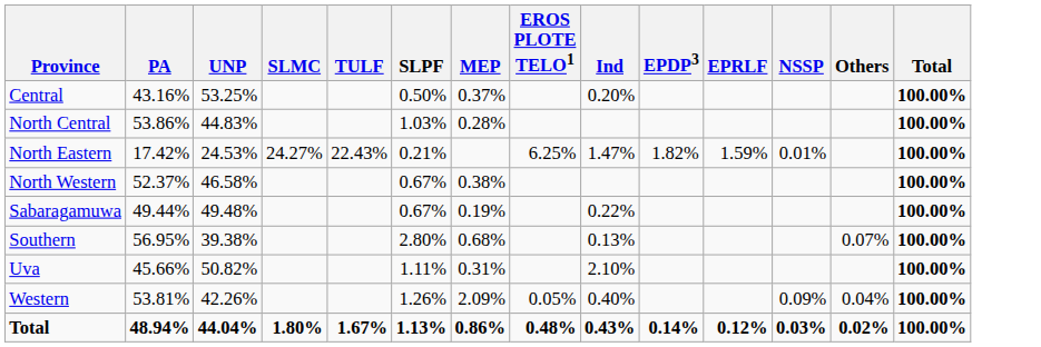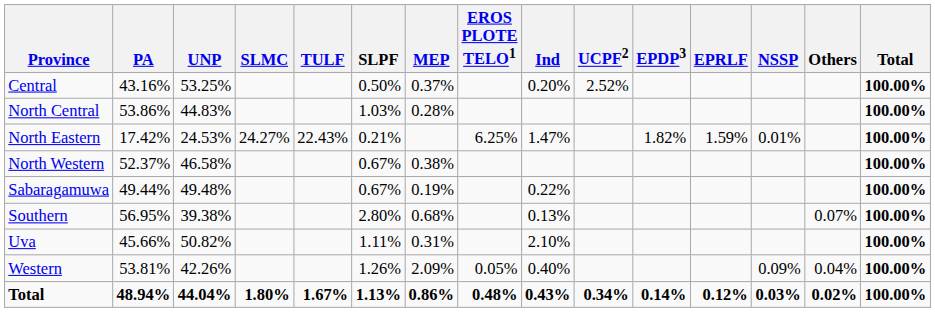 <table class="wikitable sortable" border="1" style="text-align:right;">
 <tr valign=bottom>
 <th><a href='#'>Province</a><br></th>
 <th><a href='#'>PA</a><br></th>
 <th><a href='#'>UNP</a><br></th>
 <th><a href='#'>SLMC</a><br></th>
 <th><a href='#'>TULF</a><br></th>
 <th>SLPF<br></th>
 <th><a href='#'>MEP</a><br></th>
 <th><a href='#'>EROS</a><br><a href='#'>PLOTE</a><br><a href='#'>TELO</a><sup>1</sup><br></th>
 <th><a href='#'>Ind</a><br></th>
+<th><a href='#'>UCPF</a><sup>2</sup><br></th>
 <th><a href='#'>EPDP</a><sup>3</sup><br></th>
 <th><a href='#'>EPRLF</a><br></th>
 <th><a href='#'>NSSP</a><br></th>
 <th>Others<br></th>
 <th>Total<br></th>
 </tr>
 <tr>
 <td align=left><a href='#'>Central</a></td>
 <td>43.16%</td>
 <td>53.25%</td>
 <td></td>
 <td></td>
 <td>0.50%</td>
 <td>0.37%</td>
 <td></td>
 <td>0.20%</td>
+<td>2.52%</td>
 <td></td>
 <td></td>
 <td></td>
 <td></td>
 <td><strong>100.00%</strong></td>
 </tr>
 <tr>
 <td align=left><a href='#'>North Central</a></td>
 <td>53.86%</td>
 <td>44.83%</td>
 <td></td>
 <td></td>
 <td>1.03%</td>
 <td>0.28%</td>
 <td></td>
 <td></td>
 <td></td>
 <td></td>
 <td></td>
 <td></td>
+<td></td>
 <td><strong>100.00%</strong></td>
 </tr>
 <tr>
 <td align=left><a href='#'>North Eastern</a></td>
 <td>17.42%</td>
 <td>24.53%</td>
 <td>24.27%</td>
 <td>22.43%</td>
 <td>0.21%</td>
 <td></td>
 <td>6.25%</td>
 <td>1.47%</td>
+<td></td>
 <td>1.82%</td>
 <td>1.59%</td>
 <td>0.01%</td>
 <td></td>
 <td><strong>100.00%</strong></td>
 </tr>
 <tr>
 <td align=left><a href='#'>North Western</a></td>
 <td>52.37%</td>
 <td>46.58%</td>
 <td></td>
 <td></td>
 <td>0.67%</td>
 <td>0.38%</td>
+<td></td>
 <td></td>
 <td></td>
 <td></td>
 <td></td>
 <td></td>
 <td></td>
 <td><strong>100.00%</strong></td>
 </tr>
 <tr>
 <td align=left><a href='#'>Sabaragamuwa</a></td>
 <td>49.44%</td>
 <td>49.48%</td>
 <td></td>
 <td></td>
 <td>0.67%</td>
 <td>0.19%</td>
 <td></td>
 <td>0.22%</td>
 <td></td>
 <td></td>
 <td></td>
 <td></td>
+<td></td>
 <td><strong>100.00%</strong></td>
 </tr>
 <tr>
 <td align=left><a href='#'>Southern</a></td>
 <td>56.95%</td>
 <td>39.38%</td>
 <td></td>
 <td></td>
 <td>2.80%</td>
 <td>0.68%</td>
 <td></td>
 <td>0.13%</td>
+<td></td>
 <td></td>
 <td></td>
 <td></td>
 <td>0.07%</td>
 <td><strong>100.00%</strong></td>
 </tr>
 <tr>
 <td align=left><a href='#'>Uva</a></td>
 <td>45.66%</td>
 <td>50.82%</td>
 <td></td>
 <td></td>
 <td>1.11%</td>
 <td>0.31%</td>
 <td></td>
 <td>2.10%</td>
 <td></td>
 <td></td>
 <td></td>
 <td></td>
+<td></td>
 <td><strong>100.00%</strong></td>
 </tr>
 <tr>
 <td align=left><a href='#'>Western</a></td>
 <td>53.81%</td>
 <td>42.26%</td>
 <td></td>
 <td></td>
 <td>1.26%</td>
 <td>2.09%</td>
 <td>0.05%</td>
 <td>0.40%</td>
+<td></td>
 <td></td>
 <td></td>
 <td>0.09%</td>
 <td>0.04%</td>
 <td><strong>100.00%</strong></td>
 </tr>
 <tr class="sortbottom">
 <td align=left><strong>Total</strong></td>
 <td><strong>48.94%</strong></td>
 <td><strong>44.04%</strong></td>
 <td><strong>1.80%</strong></td>
 <td><strong>1.67%</strong></td>
 <td><strong>1.13%</strong></td>
 <td><strong>0.86%</strong></td>
 <td><strong>0.48%</strong></td>
 <td><strong>0.43%</strong></td>
+<td><strong>0.34%</strong></td>
 <td><strong>0.14%</strong></td>
 <td><strong>0.12%</strong></td>
 <td><strong>0.03%</strong></td>
 <td><strong>0.02%</strong></td>
 <td><strong>100.00%</strong></td>
 </tr>
 </table>
